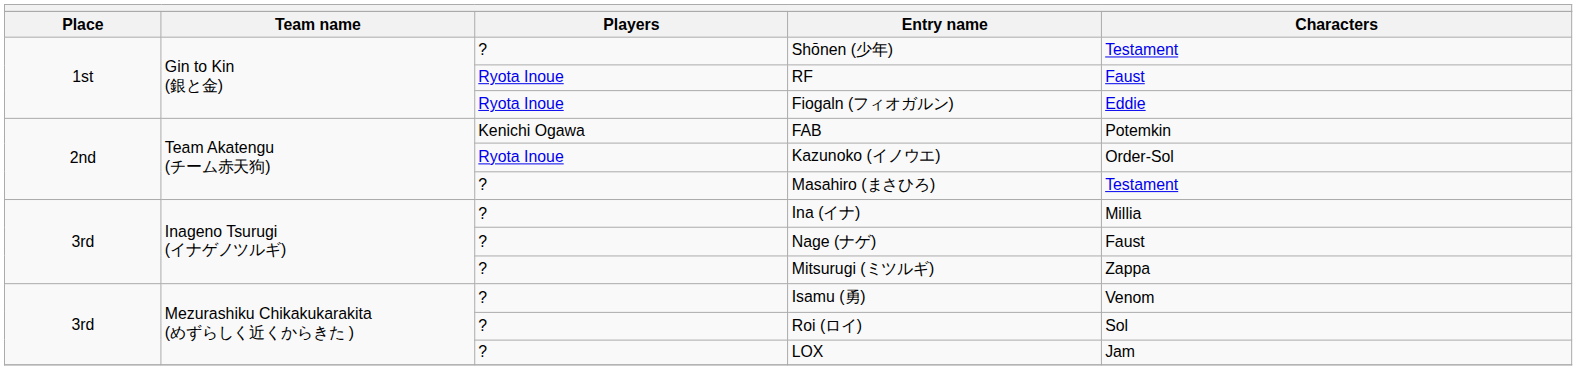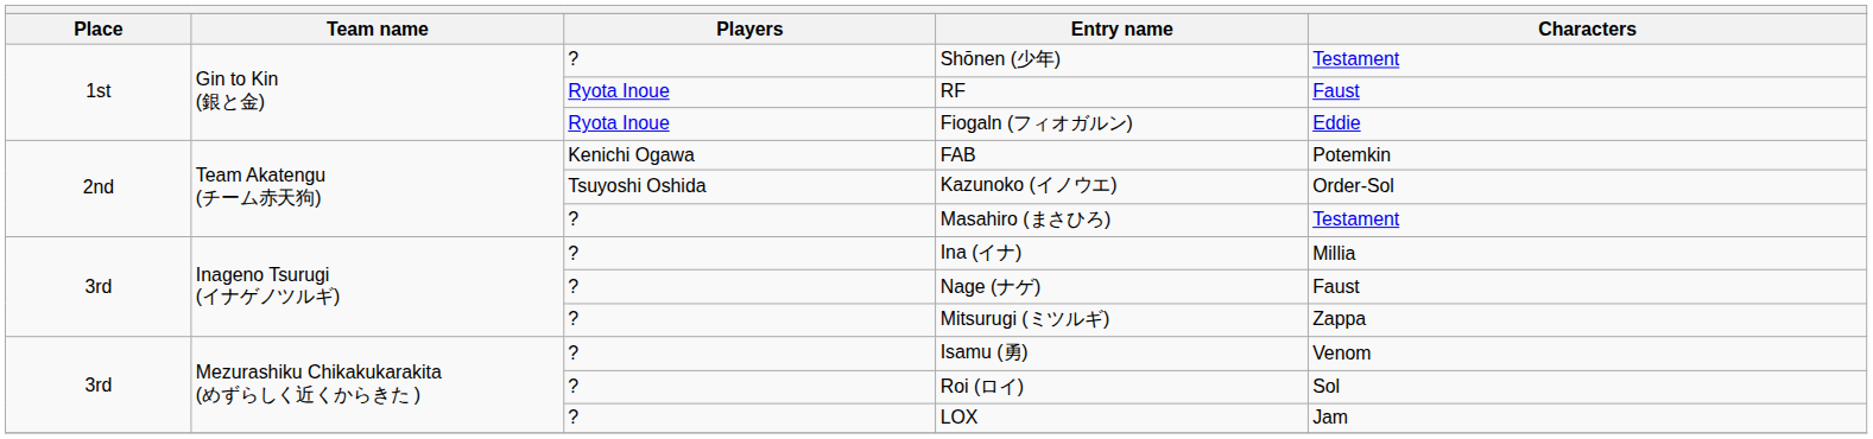 <table class="wikitable" width=100%>
 <tr>
 <th colspan=5></th>
 </tr>
 <tr bgcolor="#dddddd">
 </tr>
 <tr>
 <th width=10%>Place</th>
 <th width=20%>Team name</th>
 <th width=20%>Players</th>
 <th width=20%>Entry name</th>
 <th width=30%>Characters</th>
 </tr>
 <tr>
 <td align=center rowspan="3">1st</td>
 <td rowspan="3">Gin to Kin<br>(銀と金)</td>
 <td>?</td>
 <td>Shōnen (少年)</td>
 <td><a href='#'>Testament</a></td>
 </tr>
 <tr>
 <td><a href='#'>Ryota Inoue</a></td>
 <td>RF</td>
 <td><a href='#'>Faust</a></td>
 </tr>
 <tr>
 <td><a href='#'>Ryota Inoue</a></td>
 <td>Fiogaln (フィオガルン)</td>
 <td><a href='#'>Eddie</a></td>
 </tr>
 <tr>
 <td align=center rowspan="3">2nd</td>
 <td rowspan="3">Team Akatengu<br>(チーム赤天狗)</td>
 <td>Kenichi Ogawa</td>
 <td>FAB</td>
 <td>Potemkin</td>
 </tr>
 <tr>
-<td><a href='#'>Ryota Inoue</a></td>
+<td>Tsuyoshi Oshida</td>
 <td>Kazunoko (イノウエ)</td>
 <td>Order-Sol</td>
 </tr>
 <tr>
 <td>?</td>
 <td>Masahiro (まさひろ)</td>
 <td><a href='#'>Testament</a></td>
 </tr>
 <tr>
 <td align=center rowspan="3">3rd</td>
 <td rowspan="3">Inageno Tsurugi<br>(イナゲノツルギ)</td>
 <td>?</td>
 <td>Ina (イナ)</td>
 <td>Millia</td>
 </tr>
 <tr>
 <td>?</td>
 <td>Nage (ナゲ)</td>
 <td>Faust</td>
 </tr>
 <tr>
 <td>?</td>
 <td>Mitsurugi (ミツルギ)</td>
 <td>Zappa</td>
 </tr>
 <tr>
 <td align=center rowspan="3">3rd</td>
 <td rowspan="3">Mezurashiku Chikakukarakita<br>(めずらしく近くからきた )</td>
 <td>?</td>
 <td>Isamu (勇)</td>
 <td>Venom</td>
 </tr>
 <tr>
 <td>?</td>
 <td>Roi (ロイ)</td>
 <td>Sol</td>
 </tr>
 <tr>
 <td>?</td>
 <td>LOX</td>
 <td>Jam</td>
 </tr>
 <tr>
 </tr>
 </table>
